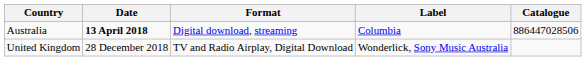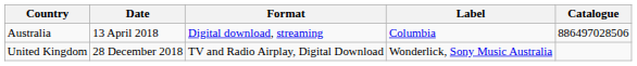 <table class="wikitable">
 <tr>
 <th>Country</th>
 <th>Date</th>
 <th>Format</th>
 <th>Label</th>
 <th>Catalogue</th>
 </tr>
 <tr>
 <td>Australia</td>
-<td><strong>13 April 2018</strong></td>
+<td>13 April 2018</td>
 <td><a href='#'>Digital download</a>, <a href='#'>streaming</a></td>
 <td><a href='#'>Columbia</a></td>
-<td>886447028506</td>
+<td>886497028506</td>
 </tr>
 <tr>
 <td>United Kingdom</td>
 <td>28 December 2018</td>
 <td>TV and Radio Airplay, Digital Download</td>
 <td>Wonderlick, <a href='#'>Sony Music Australia</a></td>
 </tr>
 </table>
